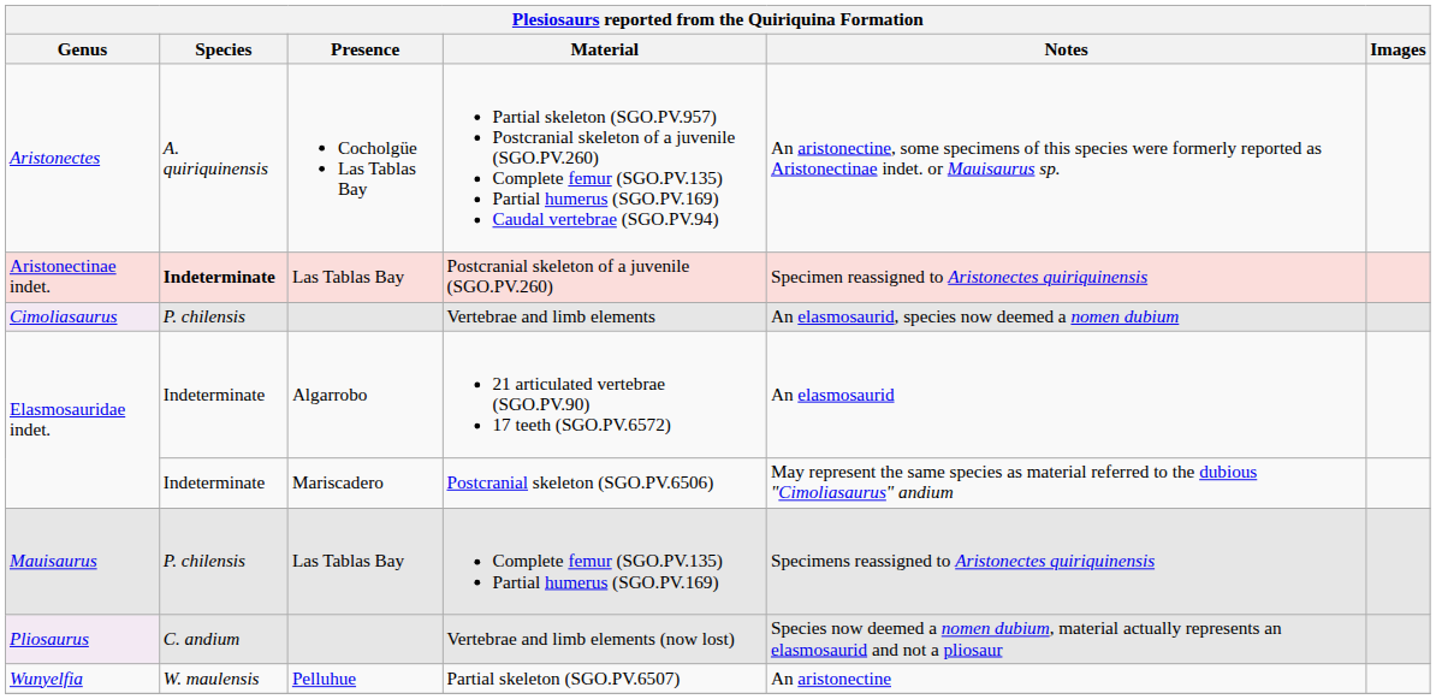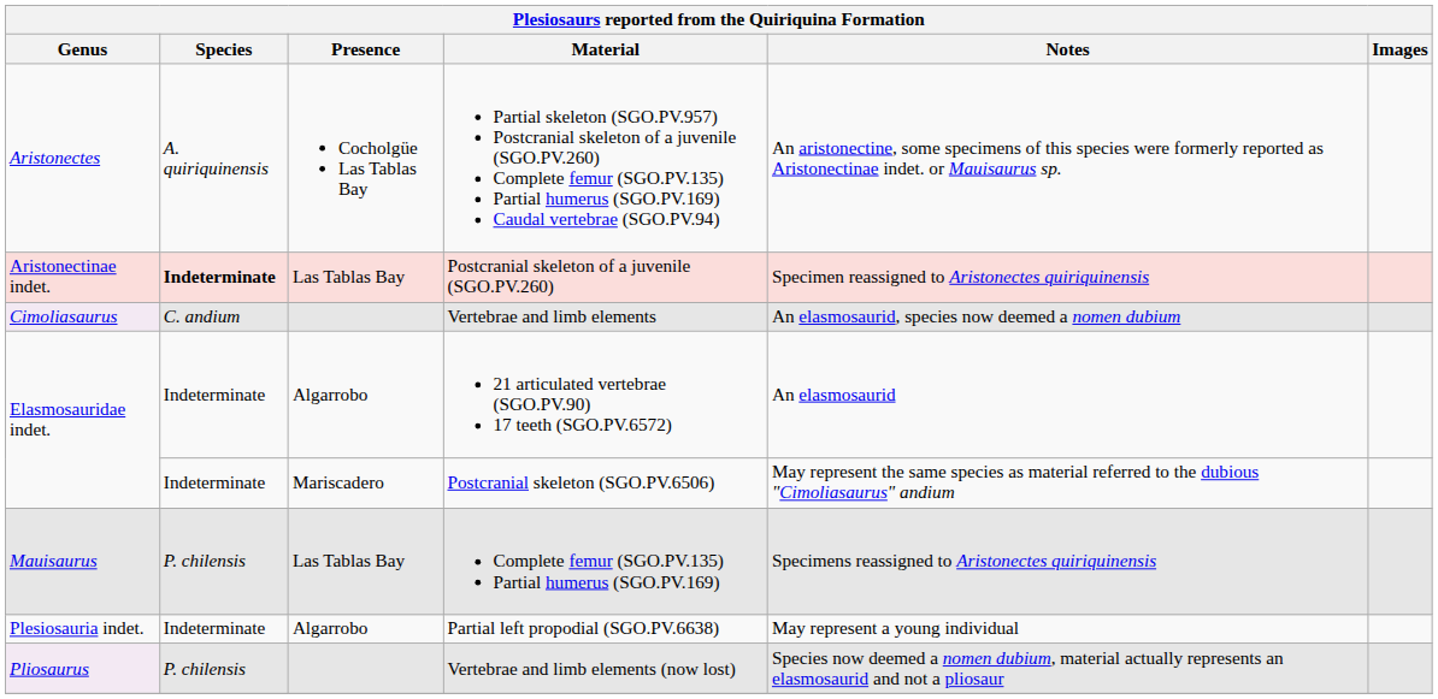 <table class="wikitable" align="center">
 <tr>
 <th colspan="6" align="center"><strong><a href='#'>Plesiosaurs</a> reported from the Quiriquina Formation</strong></th>
 </tr>
 <tr>
 <th>Genus</th>
 <th>Species</th>
 <th>Presence</th>
 <th><strong>Material</strong></th>
 <th>Notes</th>
 <th>Images</th>
 </tr>
 <tr>
 <td><em><a href='#'>Aristonectes</a></em></td>
 <td><em>A. quiriquinensis</em></td>
 <td><br><ul><li>Cocholgüe</li><li>Las Tablas Bay</li></ul></td>
 <td><br><ul><li>Partial skeleton (SGO.PV.957)</li><li>Postcranial skeleton of a juvenile (SGO.PV.260)</li><li>Complete <a href='#'>femur</a> (SGO.PV.135)</li><li>Partial <a href='#'>humerus</a> (SGO.PV.169)</li><li><a href='#'>Caudal vertebrae</a> (SGO.PV.94)</li></ul></td>
 <td>An <a href='#'>aristonectine</a>, some specimens of this species were formerly reported as <a href='#'>Aristonectinae</a> indet. or <em><a href='#'>Mauisaurus</a> sp.</em></td>
 <td></td>
 </tr>
 <tr>
 <td style="background:#fbdddb;"><a href='#'>Aristonectinae</a> indet.</td>
 <td style="background:#fbdddb;"><strong>Indeterminate</strong></td>
 <td style="background:#fbdddb;">Las Tablas Bay</td>
 <td style="background:#fbdddb;">Postcranial skeleton of a juvenile (SGO.PV.260)</td>
 <td style="background:#fbdddb;">Specimen reassigned to <em><a href='#'>Aristonectes quiriquinensis</a></em></td>
 <td style="background:#fbdddb;"></td>
 </tr>
 <tr>
 <td style="background:#f3e9f3;"><em><a href='#'>Cimoliasaurus</a></em></td>
-<td style="background:#E6E6E6;"><em>P. chilensis</em></td>
+<td style="background:#E6E6E6;"><em>C. andium</em></td>
 <td style="background:#E6E6E6;"></td>
 <td style="background:#E6E6E6;">Vertebrae and limb elements</td>
 <td style="background:#E6E6E6;">An <a href='#'>elasmosaurid</a>, species now deemed a <em><a href='#'>nomen dubium</a></em></td>
 <td style="background:#E6E6E6;"></td>
 </tr>
 <tr>
 <td rowspan="2"><a href='#'>Elasmosauridae</a> indet.</td>
 <td>Indeterminate</td>
 <td>Algarrobo</td>
 <td><br><ul><li>21 articulated vertebrae (SGO.PV.90)</li><li>17 teeth (SGO.PV.6572)</li></ul></td>
 <td>An <a href='#'>elasmosaurid</a></td>
 <td></td>
 </tr>
 <tr>
 <td>Indeterminate</td>
 <td>Mariscadero</td>
 <td><a href='#'>Postcranial</a> skeleton (SGO.PV.6506)</td>
 <td>May represent the same species as material referred to the <a href='#'>dubious</a> <em>"<a href='#'>Cimoliasaurus</a>" andium</em></td>
 <td></td>
 </tr>
 <tr>
 <td style="background:#E6E6E6;"><em><a href='#'>Mauisaurus</a></em></td>
 <td style="background:#E6E6E6;"><em>P. chilensis</em></td>
 <td style="background:#E6E6E6;">Las Tablas Bay</td>
 <td style="background:#E6E6E6;"><br><ul><li>Complete <a href='#'>femur</a> (SGO.PV.135)</li><li>Partial <a href='#'>humerus</a> (SGO.PV.169)</li></ul></td>
 <td style="background:#E6E6E6;">Specimens reassigned to <em><a href='#'>Aristonectes quiriquinensis</a></em></td>
 <td style="background:#E6E6E6;"></td>
 </tr>
 <tr>
+<td><a href='#'>Plesiosauria</a> indet.</td>
+<td>Indeterminate</td>
+<td>Algarrobo</td>
+<td>Partial left propodial (SGO.PV.6638)</td>
+<td>May represent a young individual</td>
+<td></td>
+</tr>
+<tr>
 <td style="background:#f3e9f3;"><em><a href='#'>Pliosaurus</a></em></td>
-<td style="background:#E6E6E6;"><em>C. andium</em></td>
+<td style="background:#E6E6E6;"><em>P. chilensis</em></td>
 <td style="background:#E6E6E6;"></td>
 <td style="background:#E6E6E6;">Vertebrae and limb elements (now lost)</td>
 <td style="background:#E6E6E6;">Species now deemed a <em><a href='#'>nomen dubium</a></em>, material actually represents an <a href='#'>elasmosaurid</a> and not a <a href='#'>pliosaur</a></td>
 <td style="background:#E6E6E6;"></td>
 </tr>
 <tr>
-<td><em><a href='#'>Wunyelfia</a></em></td>
-<td><em>W. maulensis</em></td>
-<td><a href='#'>Pelluhue</a></td>
-<td>Partial skeleton (SGO.PV.6507)</td>
-<td>An <a href='#'>aristonectine</a></td>
-<td></td>
-</tr>
-<tr>
 </tr>
 </table>
